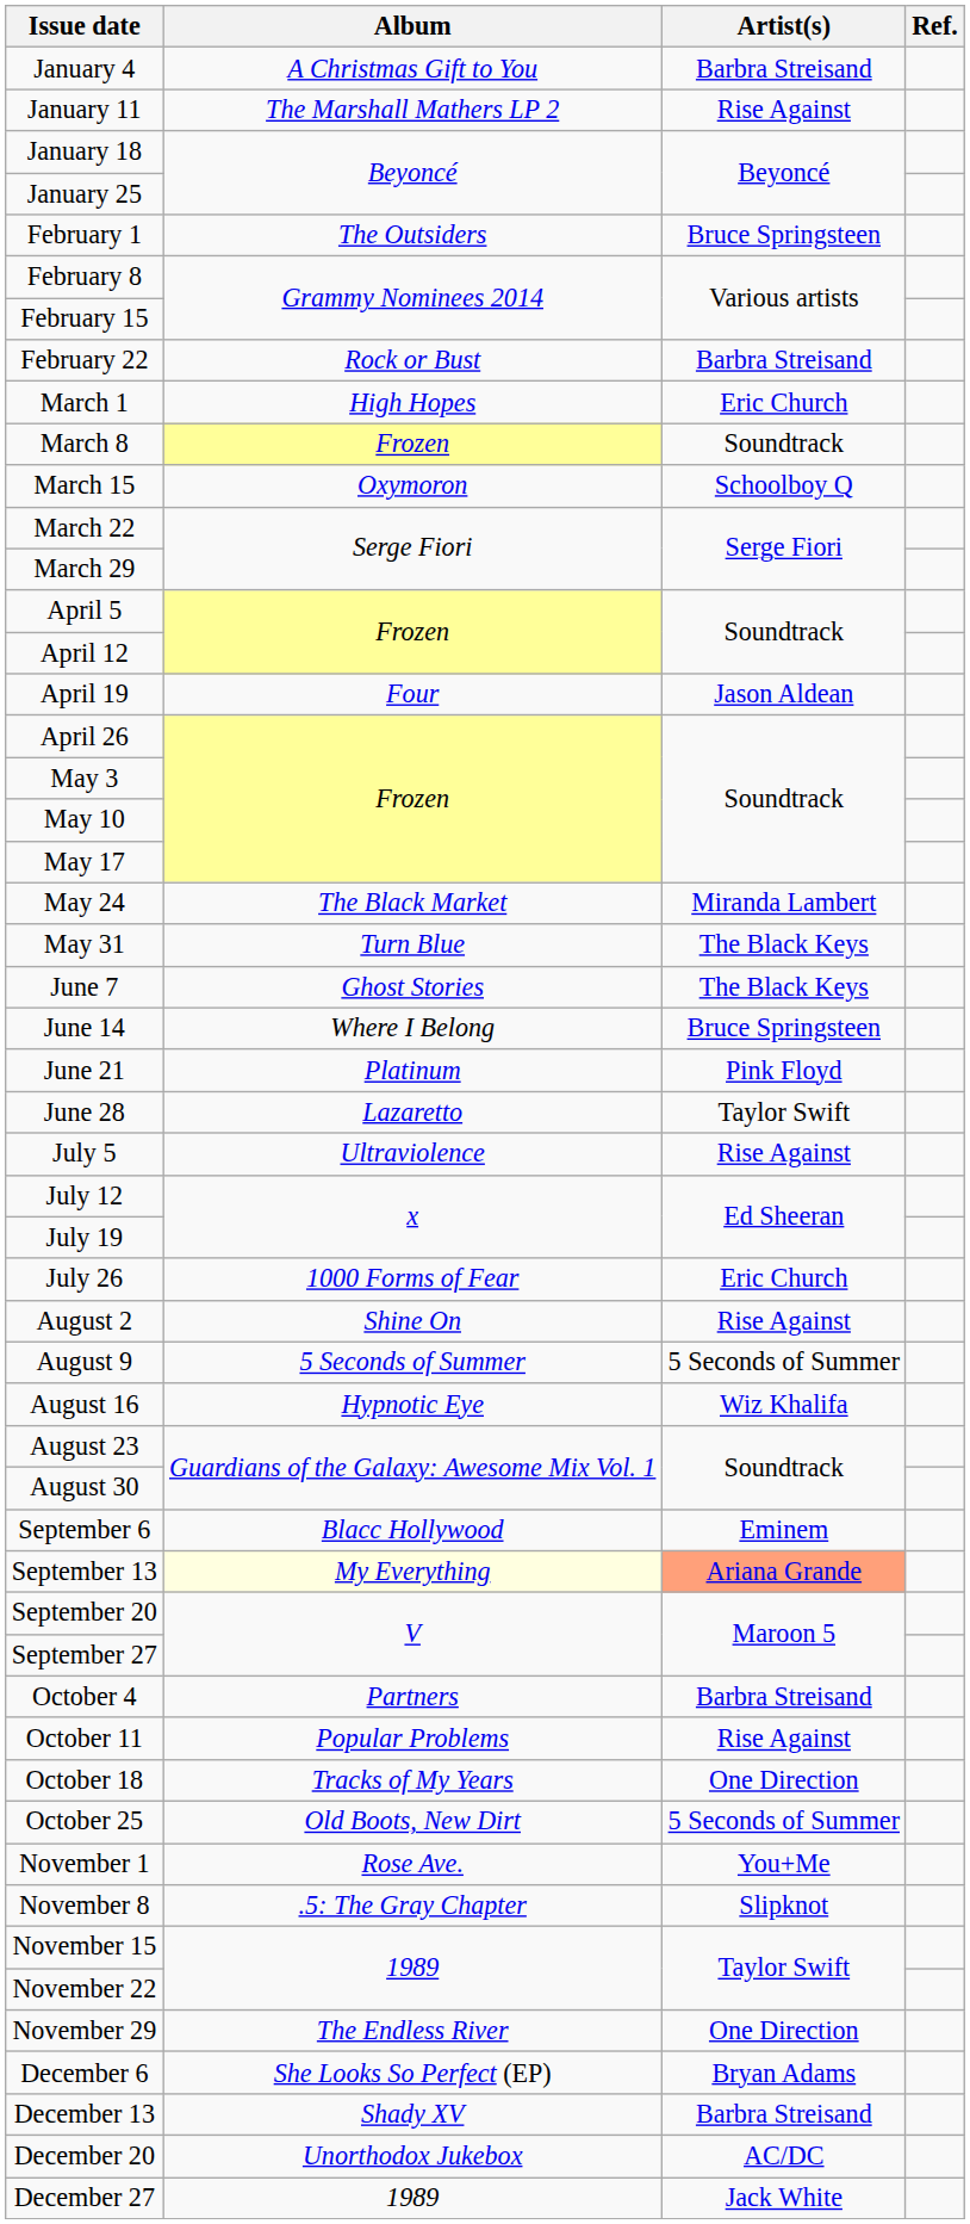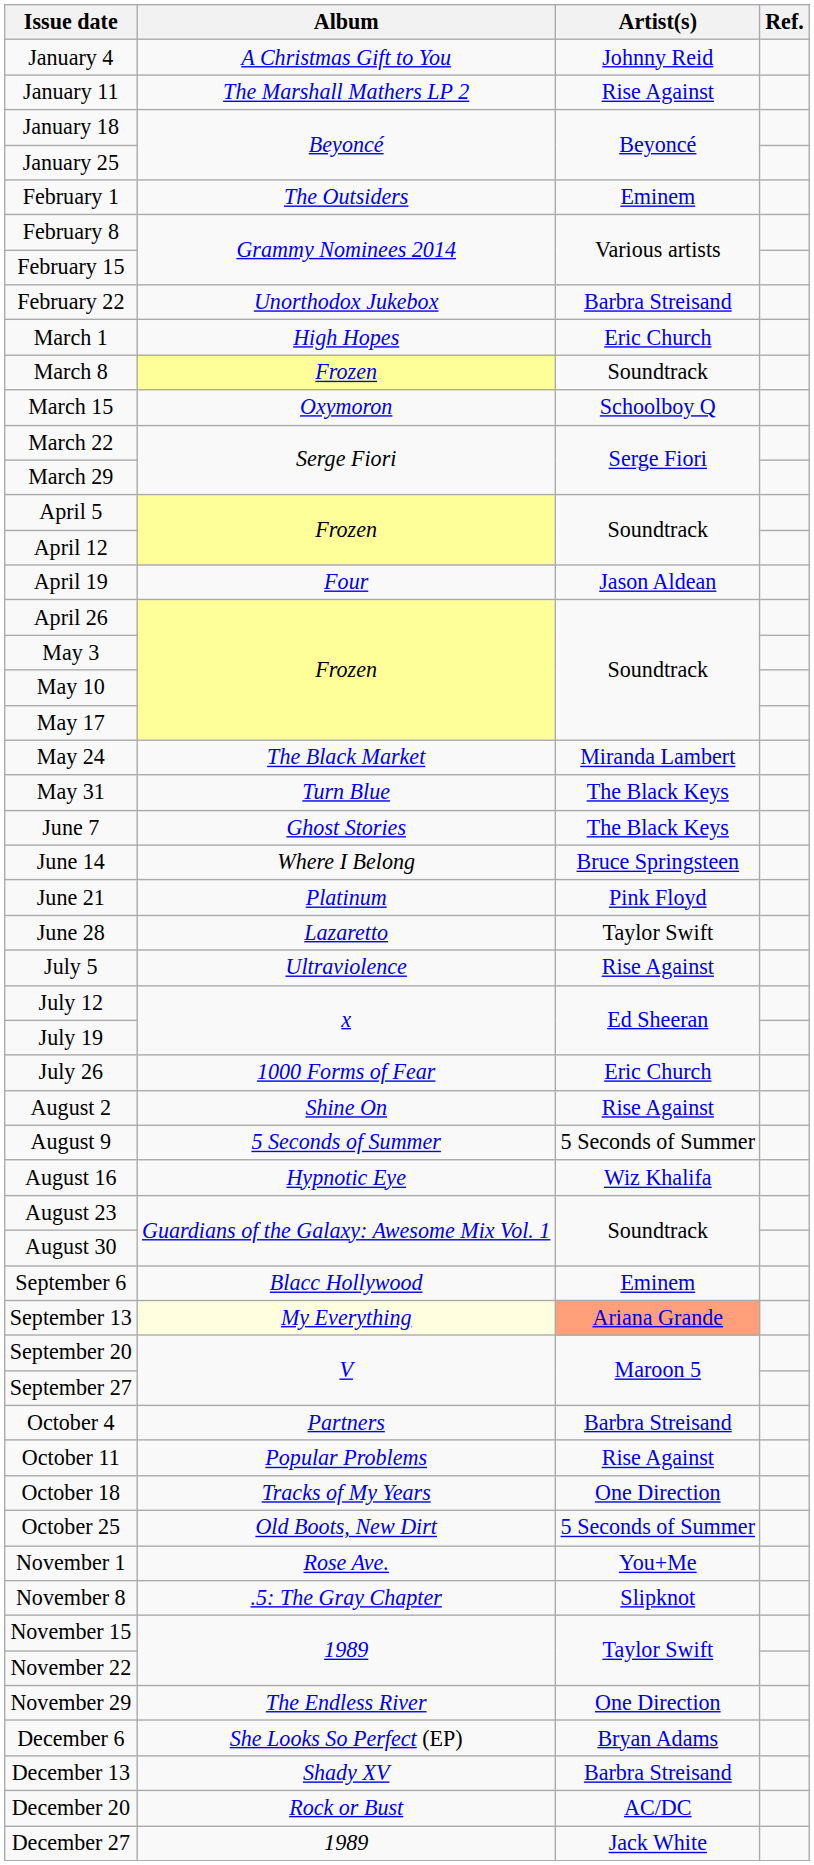 <table class="wikitable plainrowheaders" style="text-align: center;">
 <tr>
 <th>Issue date</th>
 <th>Album</th>
 <th>Artist(s)</th>
 <th>Ref.</th>
 </tr>
 <tr>
 <td>January 4</td>
 <td><em><a href='#'>A Christmas Gift to You</a></em></td>
-<td rowspan="1"><a href='#'>Barbra Streisand</a></td>
+<td><a href='#'>Johnny Reid</a></td>
 <td></td>
 </tr>
 <tr>
 <td>January 11</td>
 <td><em><a href='#'>The Marshall Mathers LP 2</a></em></td>
 <td rowspan="1"><a href='#'>Rise Against</a></td>
 <td></td>
 </tr>
 <tr>
 <td>January 18</td>
 <td rowspan="2"><em><a href='#'>Beyoncé</a></em></td>
 <td rowspan="2"><a href='#'>Beyoncé</a></td>
 <td></td>
 </tr>
 <tr>
 <td>January 25</td>
 <td></td>
 </tr>
 <tr>
 <td>February 1</td>
 <td rowspan="1"><em><a href='#'>The Outsiders</a></em></td>
-<td><a href='#'>Bruce Springsteen</a></td>
+<td><a href='#'>Eminem</a></td>
 <td></td>
 </tr>
 <tr>
 <td>February 8</td>
 <td rowspan="2"><em><a href='#'>Grammy Nominees 2014</a></em></td>
 <td rowspan="2">Various artists</td>
 <td></td>
 </tr>
 <tr>
 <td>February 15</td>
 <td></td>
 </tr>
 <tr>
 <td>February 22</td>
-<td rowspan="1"><em><a href='#'>Rock or Bust</a></em></td>
+<td rowspan="1"><em><a href='#'>Unorthodox Jukebox</a></em></td>
 <td rowspan="1"><a href='#'>Barbra Streisand</a></td>
 <td></td>
 </tr>
 <tr>
 <td>March 1</td>
 <td><em><a href='#'>High Hopes</a></em></td>
 <td rowspan="1"><a href='#'>Eric Church</a></td>
 <td></td>
 </tr>
 <tr>
 <td>March 8</td>
 <td bgcolor=#FFFF99 rowspan="1"><em><a href='#'>Frozen</a></em> </td>
 <td rowspan="1">Soundtrack</td>
 <td></td>
 </tr>
 <tr>
 <td>March 15</td>
 <td rowspan="1"><em><a href='#'>Oxymoron</a></em></td>
 <td rowspan="1"><a href='#'>Schoolboy Q</a></td>
 <td></td>
 </tr>
 <tr>
 <td>March 22</td>
 <td rowspan="2"><em>Serge Fiori</em></td>
 <td rowspan="2"><a href='#'>Serge Fiori</a></td>
 <td></td>
 </tr>
 <tr>
 <td>March 29</td>
 <td></td>
 </tr>
 <tr>
 <td>April 5</td>
 <td bgcolor=#FFFF99 rowspan="2"><em>Frozen</em> </td>
 <td rowspan="2">Soundtrack</td>
 <td></td>
 </tr>
 <tr>
 <td>April 12</td>
 <td></td>
 </tr>
 <tr>
 <td>April 19</td>
 <td rowspan="1"><em><a href='#'>Four</a></em></td>
 <td rowspan="1"><a href='#'>Jason Aldean</a></td>
 <td></td>
 </tr>
 <tr>
 <td>April 26</td>
 <td bgcolor=#FFFF99 rowspan="4"><em>Frozen</em> </td>
 <td rowspan="4">Soundtrack</td>
 <td></td>
 </tr>
 <tr>
 <td>May 3</td>
 <td></td>
 </tr>
 <tr>
 <td>May 10</td>
 <td></td>
 </tr>
 <tr>
 <td>May 17</td>
 <td></td>
 </tr>
 <tr>
 <td>May 24</td>
 <td rowspan="1"><em><a href='#'>The Black Market</a></em></td>
 <td rowspan="1"><a href='#'>Miranda Lambert</a></td>
 <td></td>
 </tr>
 <tr>
 <td>May 31</td>
 <td rowspan="1"><em><a href='#'>Turn Blue</a></em></td>
 <td rowspan="1"><a href='#'>The Black Keys</a></td>
 <td></td>
 </tr>
 <tr>
 <td>June 7</td>
 <td rowspan="1"><em><a href='#'>Ghost Stories</a></em></td>
 <td rowspan="1"><a href='#'>The Black Keys</a></td>
 <td></td>
 </tr>
 <tr>
 <td>June 14</td>
 <td rowspan="1"><em>Where I Belong</em></td>
 <td><a href='#'>Bruce Springsteen</a></td>
 <td></td>
 </tr>
 <tr>
 <td>June 21</td>
 <td rowspan="1"><em><a href='#'>Platinum</a></em></td>
 <td rowspan="1"><a href='#'>Pink Floyd</a></td>
 <td></td>
 </tr>
 <tr>
 <td>June 28</td>
 <td rowspan="1"><em><a href='#'>Lazaretto</a></em></td>
 <td rowspan="1">Taylor Swift</td>
 <td></td>
 </tr>
 <tr>
 <td>July 5</td>
 <td rowspan="1"><em><a href='#'>Ultraviolence</a></em></td>
 <td rowspan="1"><a href='#'>Rise Against</a></td>
 <td></td>
 </tr>
 <tr>
 <td>July 12</td>
 <td rowspan="2"><em><a href='#'>x</a></em></td>
 <td rowspan="2"><a href='#'>Ed Sheeran</a></td>
 <td></td>
 </tr>
 <tr>
 <td>July 19</td>
 <td></td>
 </tr>
 <tr>
 <td>July 26</td>
 <td rowspan="1"><em><a href='#'>1000 Forms of Fear</a></em></td>
 <td rowspan="1"><a href='#'>Eric Church</a></td>
 <td></td>
 </tr>
 <tr>
 <td>August 2</td>
 <td rowspan="1"><em><a href='#'>Shine On</a></em></td>
 <td rowspan="1"><a href='#'>Rise Against</a></td>
 <td></td>
 </tr>
 <tr>
 <td>August 9</td>
 <td rowspan="1"><em><a href='#'>5 Seconds of Summer</a></em></td>
 <td rowspan="1">5 Seconds of Summer</td>
 <td></td>
 </tr>
 <tr>
 <td>August 16</td>
 <td rowspan="1"><em><a href='#'>Hypnotic Eye</a></em></td>
 <td rowspan="1"><a href='#'>Wiz Khalifa</a></td>
 <td></td>
 </tr>
 <tr>
 <td>August 23</td>
 <td rowspan="2"><em><a href='#'>Guardians of the Galaxy: Awesome Mix Vol. 1</a></em></td>
 <td rowspan="2">Soundtrack</td>
 <td></td>
 </tr>
 <tr>
 <td>August 30</td>
 <td></td>
 </tr>
 <tr>
 <td>September 6</td>
 <td rowspan="1"><em><a href='#'>Blacc Hollywood</a></em></td>
 <td><a href='#'>Eminem</a></td>
 <td></td>
 </tr>
 <tr>
 <td>September 13</td>
 <td rowspan="1" style="background: lightyellow;"><em><a href='#'>My Everything</a></em></td>
 <td rowspan="1" style="background: lightsalmon;"><a href='#'>Ariana Grande</a></td>
 <td></td>
 </tr>
 <tr>
 <td>September 20</td>
 <td rowspan="2"><em><a href='#'>V</a></em></td>
 <td rowspan="2"><a href='#'>Maroon 5</a></td>
 <td></td>
 </tr>
 <tr>
 <td>September 27</td>
 <td></td>
 </tr>
 <tr>
 <td>October 4</td>
 <td rowspan="1"><em><a href='#'>Partners</a></em></td>
 <td rowspan="1"><a href='#'>Barbra Streisand</a></td>
 <td></td>
 </tr>
 <tr>
 <td>October 11</td>
 <td rowspan="1"><em><a href='#'>Popular Problems</a></em></td>
 <td rowspan="1"><a href='#'>Rise Against</a></td>
 <td></td>
 </tr>
 <tr>
 <td>October 18</td>
 <td rowspan="1"><em><a href='#'>Tracks of My Years</a></em></td>
 <td rowspan="1"><a href='#'>One Direction</a></td>
 <td></td>
 </tr>
 <tr>
 <td>October 25</td>
 <td rowspan="1"><em><a href='#'>Old Boots, New Dirt</a></em></td>
 <td rowspan="1"><a href='#'>5 Seconds of Summer</a></td>
 <td></td>
 </tr>
 <tr>
 <td>November 1</td>
 <td rowspan="1"><em><a href='#'>Rose Ave.</a></em></td>
 <td rowspan="1"><a href='#'>You+Me</a></td>
 <td></td>
 </tr>
 <tr>
 <td>November 8</td>
 <td rowspan="1"><em><a href='#'>.5: The Gray Chapter</a></em></td>
 <td rowspan="1"><a href='#'>Slipknot</a></td>
 <td></td>
 </tr>
 <tr>
 <td>November 15</td>
 <td rowspan="2"><em><a href='#'>1989</a></em></td>
 <td rowspan="2"><a href='#'>Taylor Swift</a></td>
 <td></td>
 </tr>
 <tr>
 <td>November 22</td>
 <td></td>
 </tr>
 <tr>
 <td>November 29</td>
 <td rowspan="1"><em><a href='#'>The Endless River</a></em></td>
 <td rowspan="1"><a href='#'>One Direction</a></td>
 <td></td>
 </tr>
 <tr>
 <td>December 6</td>
 <td rowspan="1"><em><a href='#'>She Looks So Perfect</a></em> (EP)</td>
 <td rowspan="1"><a href='#'>Bryan Adams</a></td>
 <td></td>
 </tr>
 <tr>
 <td>December 13</td>
 <td rowspan="1"><em><a href='#'>Shady XV</a></em></td>
 <td rowspan="1"><a href='#'>Barbra Streisand</a></td>
 <td></td>
 </tr>
 <tr>
 <td>December 20</td>
-<td rowspan="1"><em><a href='#'>Unorthodox Jukebox</a></em></td>
+<td rowspan="1"><em><a href='#'>Rock or Bust</a></em></td>
 <td rowspan="1"><a href='#'>AC/DC</a></td>
 <td></td>
 </tr>
 <tr>
 <td>December 27</td>
 <td rowspan="1"><em>1989</em></td>
 <td rowspan="1"><a href='#'>Jack White</a></td>
 <td></td>
 </tr>
 <tr>
 </tr>
 </table>
